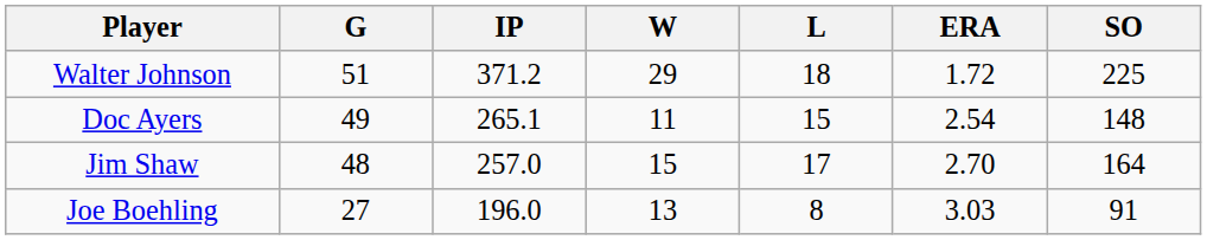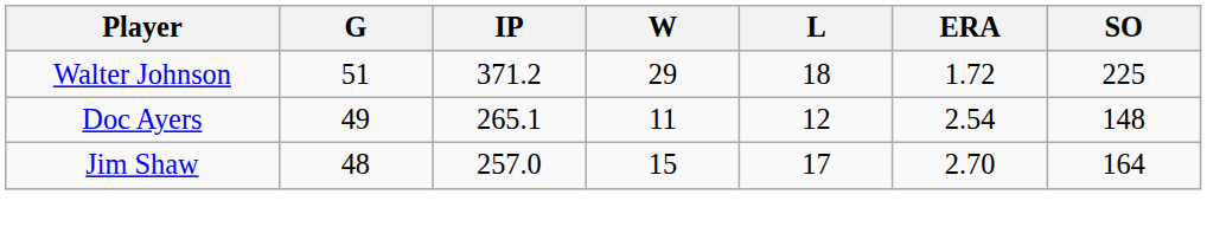 <table class="wikitable sortable">
 <tr>
 <th bgcolor="#DDDDFF" width="16%">Player</th>
 <th bgcolor="#DDDDFF" width="9%">G</th>
 <th bgcolor="#DDDDFF" width="9%">IP</th>
 <th bgcolor="#DDDDFF" width="9%">W</th>
 <th bgcolor="#DDDDFF" width="9%">L</th>
 <th bgcolor="#DDDDFF" width="9%">ERA</th>
 <th bgcolor="#DDDDFF" width="9%">SO</th>
 </tr>
 <tr align="center">
 <td><a href='#'>Walter Johnson</a></td>
 <td>51</td>
 <td>371.2</td>
 <td>29</td>
 <td>18</td>
 <td>1.72</td>
 <td>225</td>
 </tr>
 <tr align=center>
 <td><a href='#'>Doc Ayers</a></td>
 <td>49</td>
 <td>265.1</td>
 <td>11</td>
-<td>15</td>
+<td>12</td>
 <td>2.54</td>
 <td>148</td>
 </tr>
 <tr align=center>
 <td><a href='#'>Jim Shaw</a></td>
 <td>48</td>
 <td>257.0</td>
 <td>15</td>
 <td>17</td>
 <td>2.70</td>
 <td>164</td>
 </tr>
-<tr align=center>
-<td><a href='#'>Joe Boehling</a></td>
-<td>27</td>
-<td>196.0</td>
-<td>13</td>
-<td>8</td>
-<td>3.03</td>
-<td>91</td>
-</tr>
 </table>
